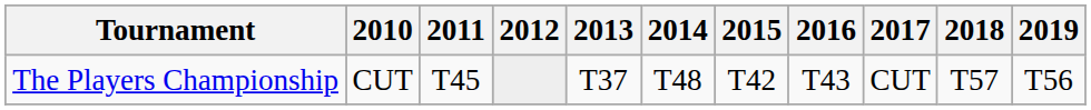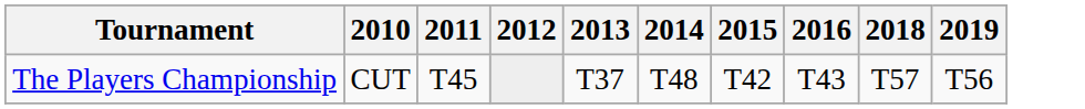 <table class="wikitable" style="font-size:95%;text-align:center;">
 <tr>
 <th>Tournament</th>
 <th>2010</th>
 <th>2011</th>
 <th>2012</th>
 <th>2013</th>
 <th>2014</th>
 <th>2015</th>
 <th>2016</th>
-<th>2017</th>
 <th>2018</th>
 <th>2019</th>
 </tr>
 <tr>
 <td align=left><a href='#'>The Players Championship</a></td>
 <td>CUT</td>
 <td>T45</td>
 <td style="background:#eeeeee;"></td>
 <td>T37</td>
 <td>T48</td>
 <td>T42</td>
 <td>T43</td>
-<td>CUT</td>
 <td>T57</td>
 <td>T56</td>
 </tr>
 </table>
